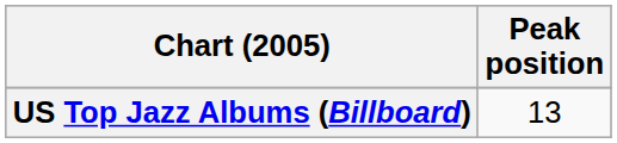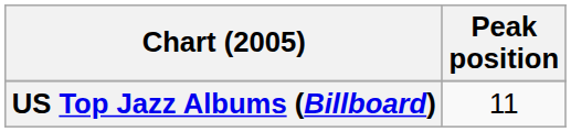 <table class="wikitable plainrowheaders" style="text-align:center">
 <tr>
 <th scope="col">Chart (2005)</th>
 <th scope="col">Peak<br>position</th>
 </tr>
 <tr>
 </tr>
 <tr>
 <th scope="row">US <a href='#'>Top Jazz Albums</a> (<em><a href='#'>Billboard</a></em>)</th>
-<td>13</td>
+<td>11</td>
 </tr>
 </table>
